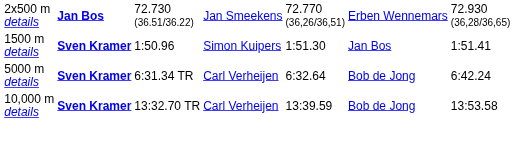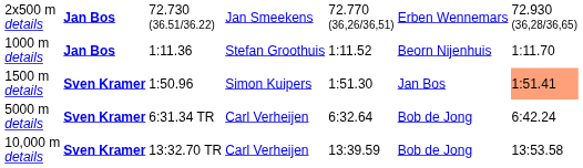 <table>
 <tr>
 <td>2x500 m<br><a href='#'><em>details</em></a></td>
 <td><strong><a href='#'>Jan Bos</a></strong></td>
 <td>72.730<br><small>(36.51/36.22)</small></td>
 <td><a href='#'>Jan Smeekens</a></td>
 <td>72.770<br><small>(36,26/36,51)</small></td>
 <td><a href='#'>Erben Wennemars</a></td>
 <td>72.930<br><small>(36,28/36,65)</small></td>
 </tr>
 <tr>
+<td>1000 m<br><a href='#'><em>details</em></a></td>
+<td><strong><a href='#'>Jan Bos</a></strong></td>
+<td>1:11.36</td>
+<td><a href='#'>Stefan Groothuis</a></td>
+<td>1:11.52</td>
+<td><a href='#'>Beorn Nijenhuis</a></td>
+<td>1:11.70</td>
+</tr>
+<tr>
 <td>1500 m<br><a href='#'><em>details</em></a></td>
 <td><strong><a href='#'>Sven Kramer</a></strong></td>
 <td>1:50.96</td>
 <td><a href='#'>Simon Kuipers</a></td>
 <td>1:51.30</td>
 <td><a href='#'>Jan Bos</a></td>
-<td>1:51.41</td>
+<td style="background: lightsalmon;">1:51.41</td>
 </tr>
 <tr>
 <td>5000 m<br><a href='#'><em>details</em></a></td>
 <td><strong><a href='#'>Sven Kramer</a></strong></td>
 <td>6:31.34 TR</td>
 <td><a href='#'>Carl Verheijen</a></td>
 <td>6:32.64</td>
 <td><a href='#'>Bob de Jong</a></td>
 <td>6:42.24</td>
 </tr>
 <tr>
 <td>10,000 m<br><a href='#'><em>details</em></a></td>
 <td><strong><a href='#'>Sven Kramer</a></strong></td>
 <td>13:32.70 TR</td>
 <td><a href='#'>Carl Verheijen</a></td>
 <td>13:39.59</td>
 <td><a href='#'>Bob de Jong</a></td>
 <td>13:53.58</td>
 </tr>
 <tr>
 </tr>
 </table>
